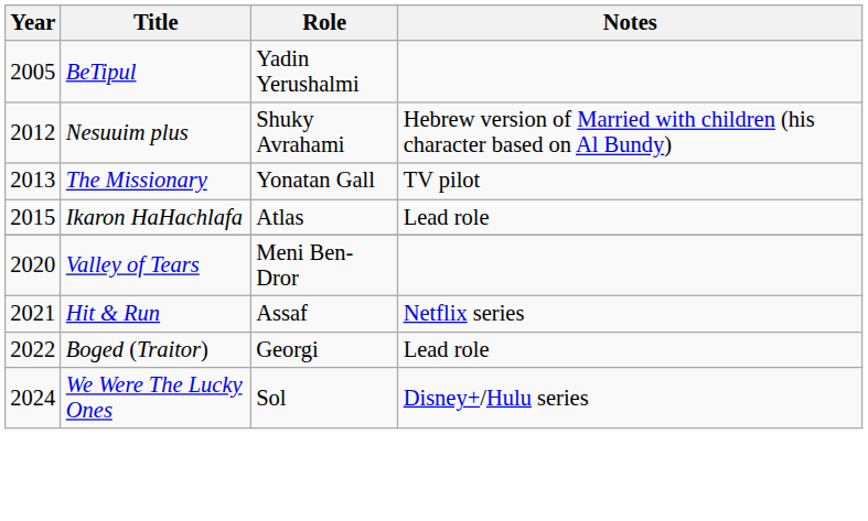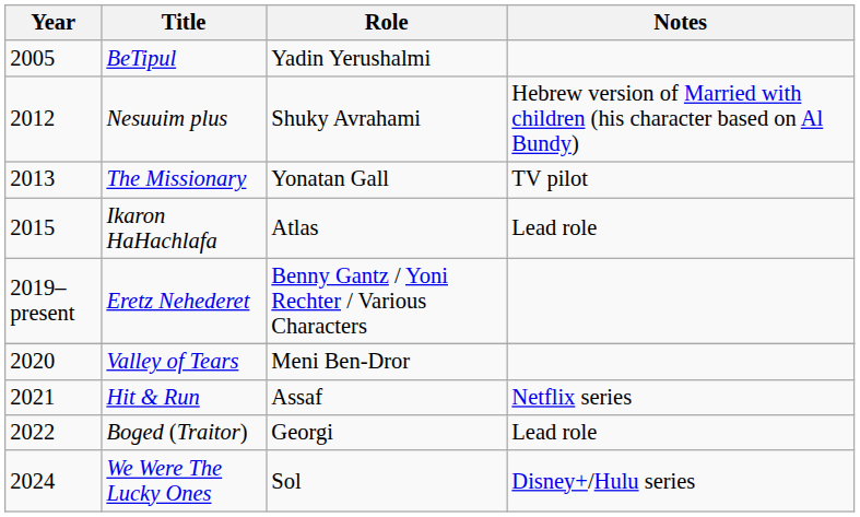 <table class="wikitable sortable">
 <tr>
 <th>Year</th>
 <th>Title</th>
 <th>Role</th>
 <th>Notes</th>
 </tr>
 <tr>
 <td>2005</td>
 <td><em><a href='#'>BeTipul</a></em></td>
 <td>Yadin Yerushalmi</td>
 <td></td>
 </tr>
 <tr>
 <td>2012</td>
 <td><em>Nesuuim plus</em></td>
 <td>Shuky Avrahami</td>
 <td>Hebrew version of <a href='#'>Married with children</a> (his character based on <a href='#'>Al Bundy</a>)</td>
 </tr>
 <tr>
 <td>2013</td>
 <td><em><a href='#'>The Missionary</a></em></td>
 <td>Yonatan Gall</td>
 <td>TV pilot</td>
 </tr>
 <tr>
 <td>2015</td>
 <td><em>Ikaron HaHachlafa</em></td>
 <td>Atlas</td>
 <td>Lead role</td>
 </tr>
 <tr>
+<td>2019–present</td>
+<td><em><a href='#'>Eretz Nehederet</a></em></td>
+<td><a href='#'>Benny Gantz</a> / <a href='#'>Yoni Rechter</a> / Various Characters</td>
+<td></td>
+</tr>
+<tr>
 </tr>
 <tr>
 <td>2020</td>
 <td><em><a href='#'>Valley of Tears</a></em></td>
 <td>Meni Ben-Dror</td>
 <td></td>
 </tr>
 <tr>
 <td>2021</td>
 <td><em><a href='#'>Hit & Run</a></em></td>
 <td>Assaf</td>
 <td><a href='#'>Netflix</a> series</td>
 </tr>
 <tr>
 <td>2022</td>
 <td><em>Boged</em> (<em>Traitor</em>)</td>
 <td>Georgi</td>
 <td>Lead role</td>
 </tr>
 <tr>
 <td>2024</td>
 <td><em><a href='#'>We Were The Lucky Ones</a></em></td>
 <td>Sol</td>
 <td><a href='#'>Disney+</a>/<a href='#'>Hulu</a> series</td>
 </tr>
 </table>
